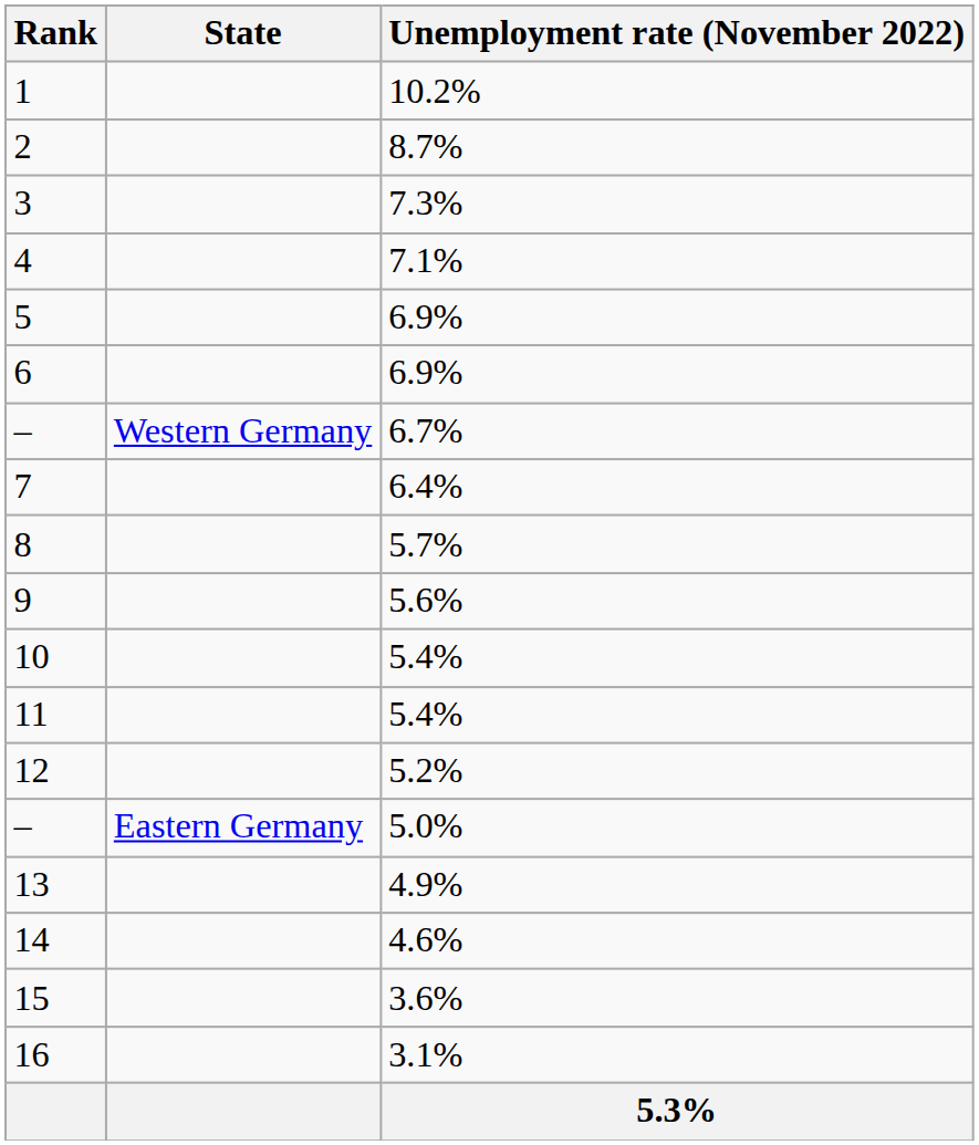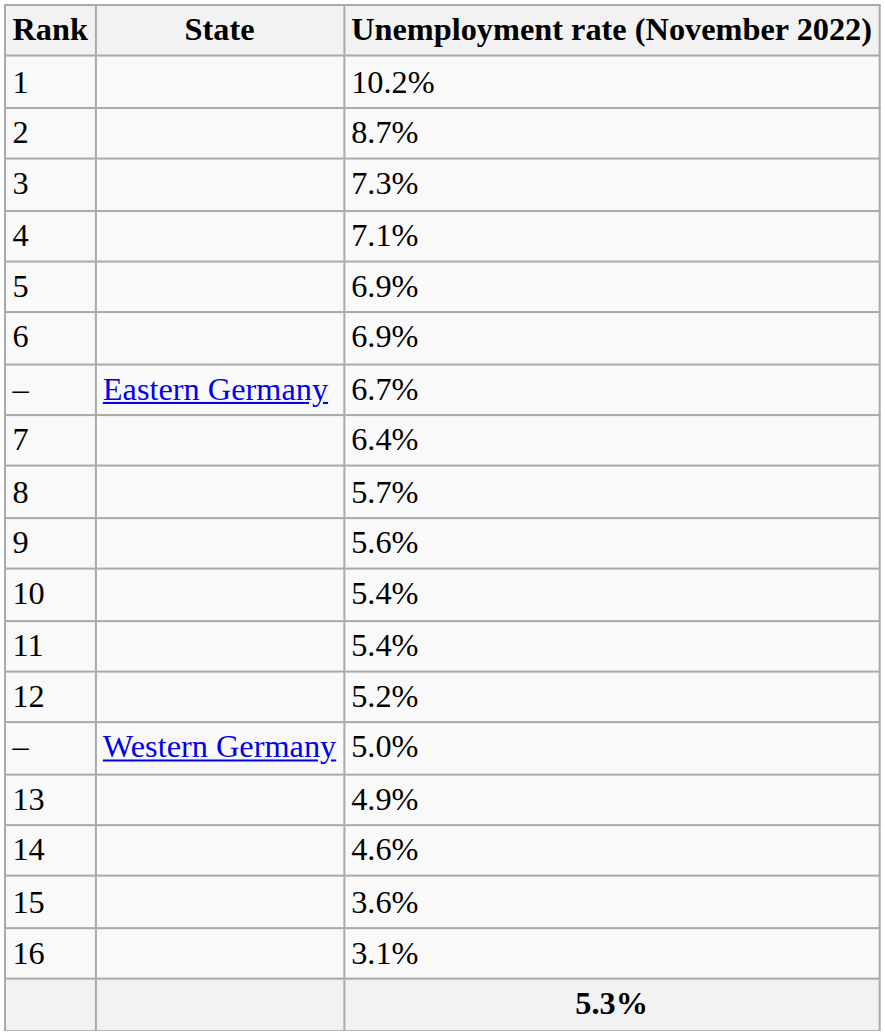 <table class="wikitable sortable">
 <tr>
 <th>Rank</th>
 <th>State</th>
 <th>Unemployment rate (November 2022)</th>
 </tr>
 <tr>
 <td>1</td>
 <td></td>
 <td>10.2%</td>
 </tr>
 <tr>
 <td>2</td>
 <td></td>
 <td>8.7%</td>
 </tr>
 <tr>
 <td>3</td>
 <td></td>
 <td>7.3%</td>
 </tr>
 <tr>
 <td>4</td>
 <td></td>
 <td>7.1%</td>
 </tr>
 <tr>
 <td>5</td>
 <td></td>
 <td>6.9%</td>
 </tr>
 <tr>
 <td>6</td>
 <td></td>
 <td>6.9%</td>
 </tr>
 <tr>
 <td>–</td>
-<td><a href='#'>Western Germany</a></td>
+<td><a href='#'>Eastern Germany</a></td>
 <td>6.7%</td>
 </tr>
 <tr>
 <td>7</td>
 <td></td>
 <td>6.4%</td>
 </tr>
 <tr>
 <td>8</td>
 <td></td>
 <td>5.7%</td>
 </tr>
 <tr>
 <td>9</td>
 <td></td>
 <td>5.6%</td>
 </tr>
 <tr>
 <td>10</td>
 <td></td>
 <td>5.4%</td>
 </tr>
 <tr>
 <td>11</td>
 <td></td>
 <td>5.4%</td>
 </tr>
 <tr>
 <td>12</td>
 <td></td>
 <td>5.2%</td>
 </tr>
 <tr>
 <td>–</td>
-<td><a href='#'>Eastern Germany</a></td>
+<td><a href='#'>Western Germany</a></td>
 <td>5.0%</td>
 </tr>
 <tr>
 <td>13</td>
 <td></td>
 <td>4.9%</td>
 </tr>
 <tr>
 <td>14</td>
 <td></td>
 <td>4.6%</td>
 </tr>
 <tr>
 <td>15</td>
 <td></td>
 <td>3.6%</td>
 </tr>
 <tr>
 <td>16</td>
 <td></td>
 <td>3.1%</td>
 </tr>
 <tr>
 <th></th>
 <th></th>
 <th>5.3%</th>
 </tr>
 </table>
